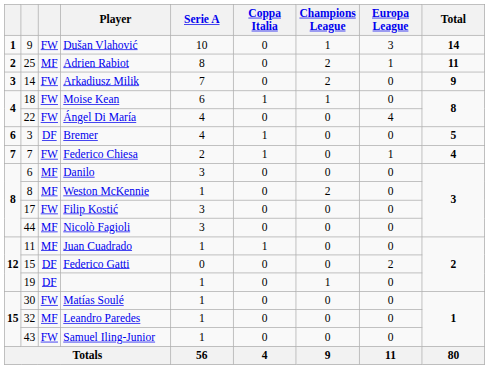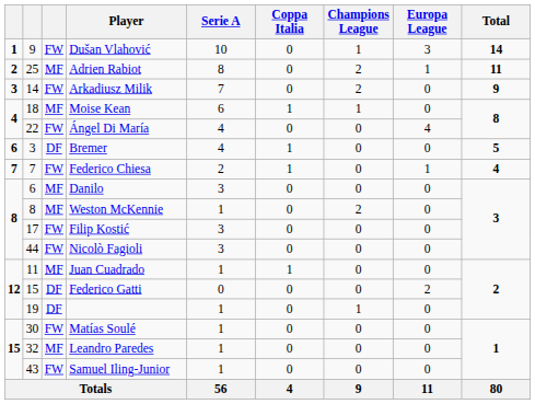 <table class="wikitable sortable" style="text-align:center">
 <tr>
 <th width=15></th>
 <th width=15></th>
 <th width=15></th>
 <th width=145>Player</th>
 <th width=80><strong><a href='#'>Serie A</a></strong></th>
 <th width=80><strong><a href='#'>Coppa Italia</a></strong></th>
 <th width=80><strong><a href='#'>Champions League</a></strong></th>
 <th width=80><strong><a href='#'>Europa League</a></strong></th>
 <th width=80>Total</th>
 </tr>
 <tr>
 <td><strong>1</strong></td>
 <td>9</td>
 <td><a href='#'>FW</a></td>
 <td align=left> <a href='#'>Dušan Vlahović</a></td>
 <td>10</td>
 <td>0</td>
 <td>1</td>
 <td>3</td>
 <td><strong>14</strong></td>
 </tr>
 <tr>
 <td><strong>2</strong></td>
 <td>25</td>
 <td><a href='#'>MF</a></td>
 <td align=left> <a href='#'>Adrien Rabiot</a></td>
 <td>8</td>
 <td>0</td>
 <td>2</td>
 <td>1</td>
 <td><strong>11</strong></td>
 </tr>
 <tr>
 <td><strong>3</strong></td>
 <td>14</td>
 <td><a href='#'>FW</a></td>
 <td align=left> <a href='#'>Arkadiusz Milik</a></td>
 <td>7</td>
 <td>0</td>
 <td>2</td>
 <td>0</td>
 <td><strong>9</strong></td>
 </tr>
 <tr>
 <td rowspan="2"><strong>4</strong></td>
 <td>18</td>
-<td><a href='#'>FW</a></td>
+<td><a href='#'>MF</a></td>
 <td align=left> <a href='#'>Moise Kean</a></td>
 <td>6</td>
 <td>1</td>
 <td>1</td>
 <td>0</td>
 <td rowspan="2"><strong>8</strong></td>
 </tr>
 <tr>
 <td>22</td>
 <td><a href='#'>FW</a></td>
 <td align=left> <a href='#'>Ángel Di María</a></td>
 <td>4</td>
 <td>0</td>
 <td>0</td>
 <td>4</td>
 </tr>
 <tr>
 <td><strong>6</strong></td>
 <td>3</td>
 <td><a href='#'>DF</a></td>
 <td align=left> <a href='#'>Bremer</a></td>
 <td>4</td>
 <td>1</td>
 <td>0</td>
 <td>0</td>
 <td><strong>5</strong></td>
 </tr>
 <tr>
 <td><strong>7</strong></td>
 <td>7</td>
 <td><a href='#'>FW</a></td>
 <td align=left> <a href='#'>Federico Chiesa</a></td>
 <td>2</td>
 <td>1</td>
 <td>0</td>
 <td>1</td>
 <td><strong>4</strong></td>
 </tr>
 <tr>
 <td rowspan="4"><strong>8</strong></td>
 <td>6</td>
 <td><a href='#'>MF</a></td>
 <td align=left> <a href='#'>Danilo</a></td>
 <td>3</td>
 <td>0</td>
 <td>0</td>
 <td>0</td>
 <td rowspan="4"><strong>3</strong></td>
 </tr>
 <tr>
 <td>8</td>
 <td><a href='#'>MF</a></td>
 <td align=left> <a href='#'>Weston McKennie</a></td>
 <td>1</td>
 <td>0</td>
 <td>2</td>
 <td>0</td>
 </tr>
 <tr>
 <td>17</td>
 <td><a href='#'>FW</a></td>
 <td align=left> <a href='#'>Filip Kostić</a></td>
 <td>3</td>
 <td>0</td>
 <td>0</td>
 <td>0</td>
 </tr>
 <tr>
 <td>44</td>
-<td><a href='#'>MF</a></td>
+<td><a href='#'>FW</a></td>
 <td align=left> <a href='#'>Nicolò Fagioli</a></td>
 <td>3</td>
 <td>0</td>
 <td>0</td>
 <td>0</td>
 </tr>
 <tr>
 <td rowspan="3"><strong>12</strong></td>
 <td>11</td>
 <td><a href='#'>MF</a></td>
 <td align=left> <a href='#'>Juan Cuadrado</a></td>
 <td>1</td>
 <td>1</td>
 <td>0</td>
 <td>0</td>
 <td rowspan="3"><strong>2</strong></td>
 </tr>
 <tr>
 <td>15</td>
 <td><a href='#'>DF</a></td>
 <td align=left> <a href='#'>Federico Gatti</a></td>
 <td>0</td>
 <td>0</td>
 <td>0</td>
 <td>2</td>
 </tr>
 <tr>
 <td>19</td>
 <td><a href='#'>DF</a></td>
 <td align=left></td>
 <td>1</td>
 <td>0</td>
 <td>1</td>
 <td>0</td>
 </tr>
 <tr>
 <td rowspan="3"><strong>15</strong></td>
 <td>30</td>
 <td><a href='#'>FW</a></td>
 <td align=left> <a href='#'>Matías Soulé</a></td>
 <td>1</td>
 <td>0</td>
 <td>0</td>
 <td>0</td>
 <td rowspan="3"><strong>1</strong></td>
 </tr>
 <tr>
 <td>32</td>
 <td><a href='#'>MF</a></td>
 <td align=left> <a href='#'>Leandro Paredes</a></td>
 <td>1</td>
 <td>0</td>
 <td>0</td>
 <td>0</td>
 </tr>
 <tr>
 <td>43</td>
 <td><a href='#'>FW</a></td>
 <td align=left> <a href='#'>Samuel Iling-Junior</a></td>
 <td>1</td>
 <td>0</td>
 <td>0</td>
 <td>0</td>
 </tr>
 <tr>
 <th colspan=4>Totals</th>
 <th>56</th>
 <th>4</th>
 <th>9</th>
 <th>11</th>
 <th>80</th>
 </tr>
 </table>
